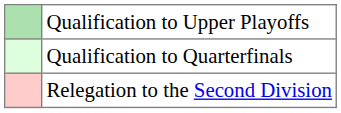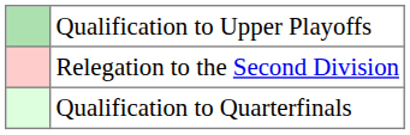 <table bgcolor="#f7f8ff" cellpadding="3" cellspacing="0" border="1" style="font-size: 95%; border: gray solid 1px; border-collapse: collapse; text-align:center">
 <tr>
 <td style="background: #ACE1AF;" width="20"></td>
 <td bgcolor="#ffffff" align="left">Qualification to Upper Playoffs</td>
 </tr>
 <tr>
+<td style="background: #FFCCCC;" width="20"></td>
+<td bgcolor="#ffffff" align="left">Relegation to the <a href='#'>Second Division</a></td>
+</tr>
+<tr>
 <td style="background: #dfd;" width="20"></td>
 <td bgcolor="#ffffff" align="left">Qualification to Quarterfinals</td>
 </tr>
-<tr>
-<td style="background: #FFCCCC;" width="20"></td>
-<td bgcolor="#ffffff" align="left">Relegation to the <a href='#'>Second Division</a></td>
-</tr>
 </table>
